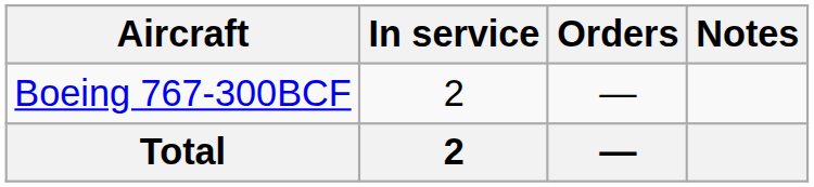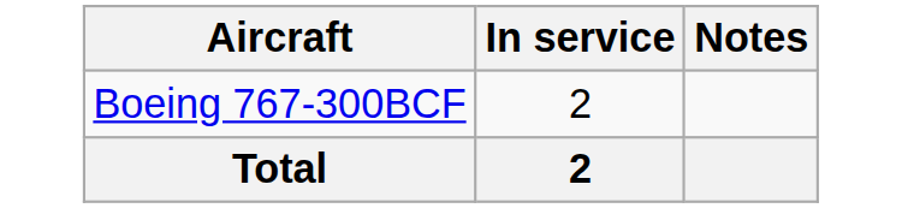 <table class="wikitable" style="border-collapse:collapse;text-align:center;margin:auto;">
 <tr>
 <th>Aircraft</th>
 <th>In service</th>
-<th>Orders</th>
 <th>Notes</th>
 </tr>
 <tr>
 <td><a href='#'>Boeing 767-300BCF</a></td>
 <td>2</td>
-<td>—</td>
 <td></td>
 </tr>
 <tr>
 <th>Total</th>
 <th>2</th>
-<th>—</th>
 <th></th>
 </tr>
 </table>
